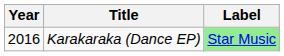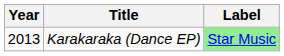 <table class="wikitable">
 <tr>
 <th><strong>Year</strong></th>
 <th><strong>Title</strong></th>
 <th><strong>Label</strong></th>
 </tr>
 <tr>
-<td>2016</td>
+<td>2013</td>
 <td><em>Karakaraka (Dance EP)</em></td>
 <td style="background: lightgreen;"><a href='#'>Star Music</a></td>
 </tr>
 </table>
